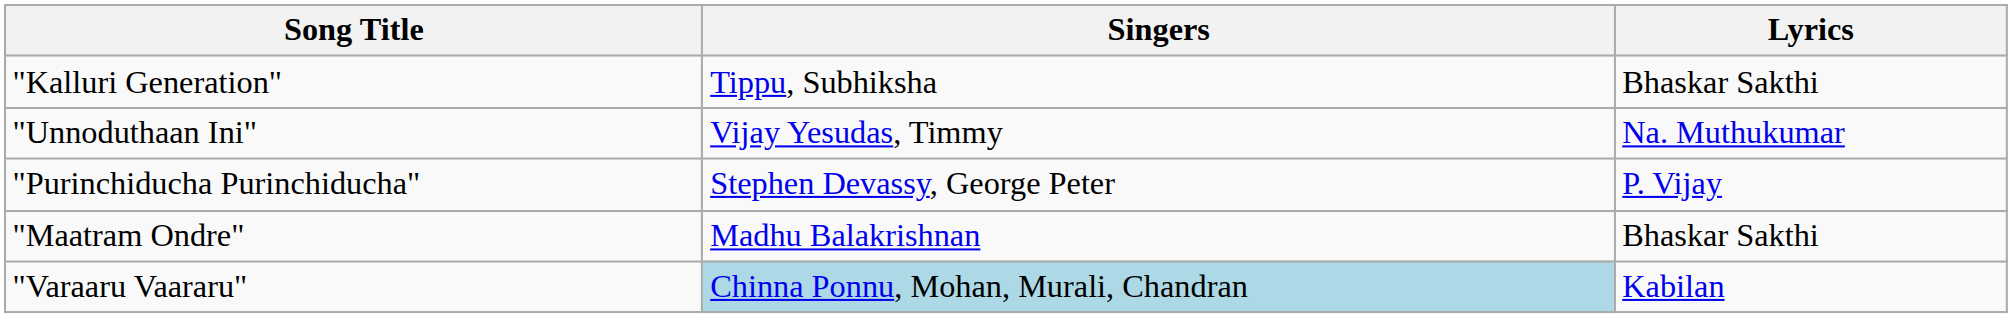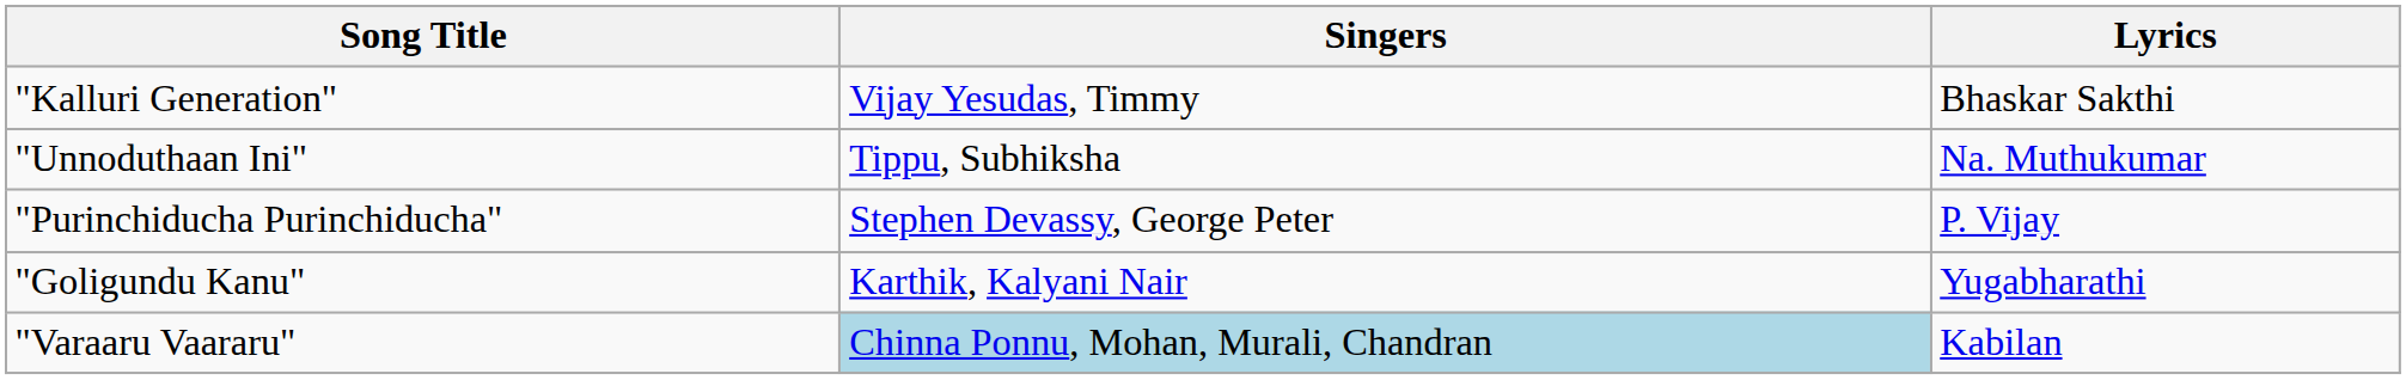 <table class="wikitable" style="width:50%;">
 <tr>
 <th>Song Title</th>
 <th>Singers</th>
 <th>Lyrics</th>
 </tr>
 <tr>
 <td>"Kalluri Generation"</td>
-<td><a href='#'>Tippu</a>, Subhiksha</td>
+<td><a href='#'>Vijay Yesudas</a>, Timmy</td>
 <td>Bhaskar Sakthi</td>
 </tr>
 <tr>
 <td>"Unnoduthaan Ini"</td>
-<td><a href='#'>Vijay Yesudas</a>, Timmy</td>
+<td><a href='#'>Tippu</a>, Subhiksha</td>
 <td><a href='#'>Na. Muthukumar</a></td>
 </tr>
 <tr>
 <td>"Purinchiducha Purinchiducha"</td>
 <td><a href='#'>Stephen Devassy</a>, George Peter</td>
 <td><a href='#'>P. Vijay</a></td>
 </tr>
 <tr>
-<td>"Maatram Ondre"</td>
-<td><a href='#'>Madhu Balakrishnan</a></td>
-<td>Bhaskar Sakthi</td>
+<td>"Goligundu Kanu"</td>
+<td><a href='#'>Karthik</a>, <a href='#'>Kalyani Nair</a></td>
+<td><a href='#'>Yugabharathi</a></td>
 </tr>
 <tr>
 <td>"Varaaru Vaararu"</td>
 <td style="background: lightblue;"><a href='#'>Chinna Ponnu</a>, Mohan, Murali, Chandran</td>
 <td><a href='#'>Kabilan</a></td>
 </tr>
 </table>
